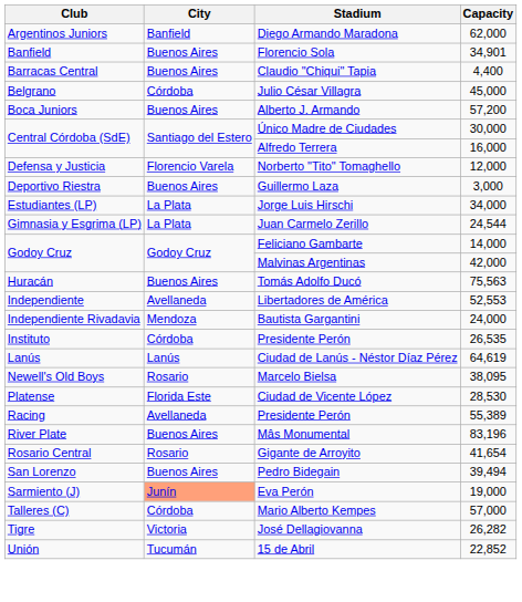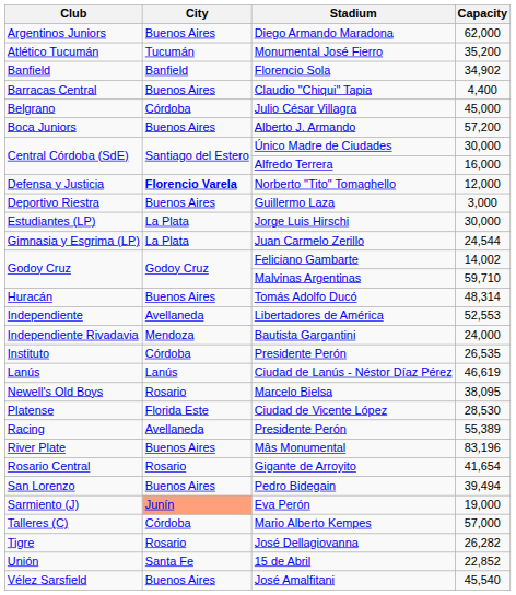 <table class="wikitable sortable">
 <tr>
 <th>Club</th>
 <th>City</th>
 <th>Stadium</th>
 <th>Capacity</th>
 </tr>
 <tr>
 <td><a href='#'>Argentinos Juniors</a></td>
-<td><a href='#'>Banfield</a></td>
+<td><a href='#'>Buenos Aires</a></td>
 <td><a href='#'>Diego Armando Maradona</a></td>
 <td align="center">62,000</td>
 </tr>
 <tr>
+<td><a href='#'>Atlético Tucumán</a></td>
+<td><a href='#'>Tucumán</a></td>
+<td><a href='#'>Monumental José Fierro</a></td>
+<td align="center">35,200</td>
+</tr>
+<tr>
 <td><a href='#'>Banfield</a></td>
-<td><a href='#'>Buenos Aires</a></td>
+<td><a href='#'>Banfield</a></td>
 <td><a href='#'>Florencio Sola</a></td>
-<td align="center">34,901</td>
+<td align="center">34,902</td>
 </tr>
 <tr>
 <td><a href='#'>Barracas Central</a></td>
 <td><a href='#'>Buenos Aires</a></td>
 <td><a href='#'>Claudio "Chiqui" Tapia</a></td>
 <td align="center">4,400</td>
 </tr>
 <tr>
 <td><a href='#'>Belgrano</a></td>
 <td><a href='#'>Córdoba</a></td>
 <td><a href='#'>Julio César Villagra</a></td>
 <td align="center">45,000</td>
 </tr>
 <tr>
 <td><a href='#'>Boca Juniors</a></td>
 <td><a href='#'>Buenos Aires</a></td>
 <td><a href='#'>Alberto J. Armando</a></td>
 <td align="center">57,200</td>
 </tr>
 <tr>
 <td rowspan=2><a href='#'>Central Córdoba (SdE)</a></td>
 <td rowspan=2><a href='#'>Santiago del Estero</a></td>
 <td><a href='#'>Único Madre de Ciudades</a></td>
 <td align="center">30,000</td>
 </tr>
 <tr>
 <td><a href='#'>Alfredo Terrera</a></td>
 <td align="center">16,000</td>
 </tr>
 <tr>
 <td><a href='#'>Defensa y Justicia</a></td>
-<td><a href='#'>Florencio Varela</a></td>
+<td><strong><a href='#'>Florencio Varela</a></strong></td>
 <td><a href='#'>Norberto "Tito" Tomaghello</a></td>
 <td align="center">12,000</td>
 </tr>
 <tr>
 <td><a href='#'>Deportivo Riestra</a></td>
 <td><a href='#'>Buenos Aires</a></td>
 <td><a href='#'>Guillermo Laza</a></td>
 <td align="center">3,000</td>
 </tr>
 <tr>
 <td><a href='#'>Estudiantes (LP)</a></td>
 <td><a href='#'>La Plata</a></td>
 <td><a href='#'>Jorge Luis Hirschi</a></td>
-<td align="center">34,000</td>
+<td align="center">30,000</td>
 </tr>
 <tr>
 <td><a href='#'>Gimnasia y Esgrima (LP)</a></td>
 <td><a href='#'>La Plata</a></td>
 <td><a href='#'>Juan Carmelo Zerillo</a></td>
 <td align="center">24,544</td>
 </tr>
 <tr>
 <td rowspan=2><a href='#'>Godoy Cruz</a></td>
 <td rowspan=2><a href='#'>Godoy Cruz</a></td>
 <td><a href='#'>Feliciano Gambarte</a></td>
-<td align="center">14,000</td>
+<td align="center">14,002</td>
 </tr>
 <tr>
 <td><a href='#'>Malvinas Argentinas</a></td>
-<td align="center">42,000</td>
+<td align="center">59,710</td>
 </tr>
 <tr>
 <td><a href='#'>Huracán</a></td>
 <td><a href='#'>Buenos Aires</a></td>
 <td><a href='#'>Tomás Adolfo Ducó</a></td>
-<td align="center">75,563</td>
+<td align="center">48,314</td>
 </tr>
 <tr>
 <td><a href='#'>Independiente</a></td>
 <td><a href='#'>Avellaneda</a></td>
 <td><a href='#'>Libertadores de América</a></td>
 <td align="center">52,553</td>
 </tr>
 <tr>
 <td><a href='#'>Independiente Rivadavia</a></td>
 <td><a href='#'>Mendoza</a></td>
 <td><a href='#'>Bautista Gargantini</a></td>
 <td align="center">24,000</td>
 </tr>
 <tr>
 <td><a href='#'>Instituto</a></td>
 <td><a href='#'>Córdoba</a></td>
 <td><a href='#'>Presidente Perón</a></td>
 <td align="center">26,535</td>
 </tr>
 <tr>
 <td><a href='#'>Lanús</a></td>
 <td><a href='#'>Lanús</a></td>
 <td><a href='#'>Ciudad de Lanús - Néstor Díaz Pérez</a></td>
-<td align="center">64,619</td>
+<td align="center">46,619</td>
 </tr>
 <tr>
 <td><a href='#'>Newell's Old Boys</a></td>
 <td><a href='#'>Rosario</a></td>
 <td><a href='#'>Marcelo Bielsa</a></td>
 <td align="center">38,095</td>
 </tr>
 <tr>
 <td><a href='#'>Platense</a></td>
 <td><a href='#'>Florida Este</a></td>
 <td><a href='#'>Ciudad de Vicente López</a></td>
 <td align="center">28,530</td>
 </tr>
 <tr>
 <td><a href='#'>Racing</a></td>
 <td><a href='#'>Avellaneda</a></td>
 <td><a href='#'>Presidente Perón</a></td>
 <td align="center">55,389</td>
 </tr>
 <tr>
 <td><a href='#'>River Plate</a></td>
 <td><a href='#'>Buenos Aires</a></td>
 <td><a href='#'>Mâs Monumental</a></td>
 <td align="center">83,196</td>
 </tr>
 <tr>
 <td><a href='#'>Rosario Central</a></td>
 <td><a href='#'>Rosario</a></td>
 <td><a href='#'>Gigante de Arroyito</a></td>
 <td align="center">41,654</td>
 </tr>
 <tr>
 <td><a href='#'>San Lorenzo</a></td>
 <td><a href='#'>Buenos Aires</a></td>
 <td><a href='#'>Pedro Bidegain</a></td>
 <td align="center">39,494</td>
 </tr>
 <tr>
 <td><a href='#'>Sarmiento (J)</a></td>
 <td style="background: lightsalmon;"><a href='#'>Junín</a></td>
 <td><a href='#'>Eva Perón</a></td>
 <td align="center">19,000</td>
 </tr>
 <tr>
 <td><a href='#'>Talleres (C)</a></td>
 <td><a href='#'>Córdoba</a></td>
 <td><a href='#'>Mario Alberto Kempes</a></td>
 <td align="center">57,000</td>
 </tr>
 <tr>
 <td><a href='#'>Tigre</a></td>
-<td><a href='#'>Victoria</a></td>
+<td><a href='#'>Rosario</a></td>
 <td><a href='#'>José Dellagiovanna</a></td>
 <td align="center">26,282</td>
 </tr>
 <tr>
 <td><a href='#'>Unión</a></td>
-<td><a href='#'>Tucumán</a></td>
+<td><a href='#'>Santa Fe</a></td>
 <td><a href='#'>15 de Abril</a></td>
 <td align="center">22,852</td>
 </tr>
+<tr>
+<td><a href='#'>Vélez Sarsfield</a></td>
+<td><a href='#'>Buenos Aires</a></td>
+<td><a href='#'>José Amalfitani</a></td>
+<td align="center">45,540</td>
+</tr>
 </table>
